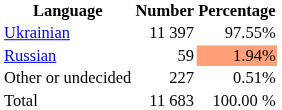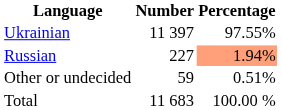 <table class="standard">
 <tr>
 <th>Language</th>
 <th>Number</th>
 <th>Percentage</th>
 </tr>
 <tr>
 <td><a href='#'>Ukrainian</a></td>
 <td align="right">11 397</td>
 <td align="right">97.55%</td>
 </tr>
 <tr>
 <td><a href='#'>Russian</a></td>
-<td align="right">59</td>
+<td align="right">227</td>
 <td align="right" style="background: lightsalmon;">1.94%</td>
 </tr>
 <tr>
 <td>Other or undecided</td>
-<td align="right">227</td>
+<td align="right">59</td>
 <td align="right">0.51%</td>
 </tr>
 <tr>
 <td>Total</td>
 <td align="right">11 683</td>
 <td align="right">100.00 %</td>
 </tr>
 </table>
